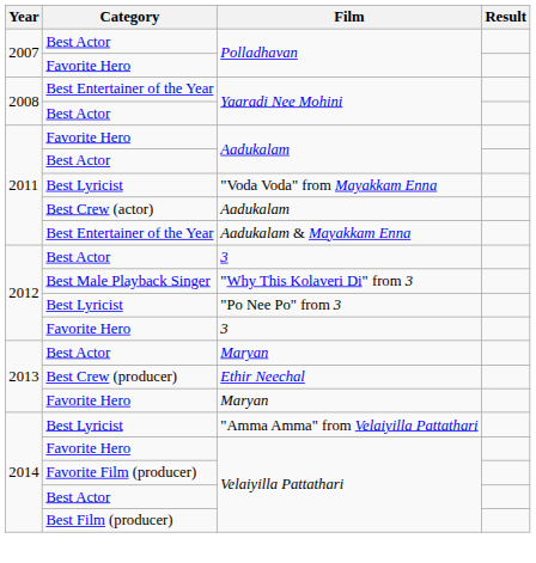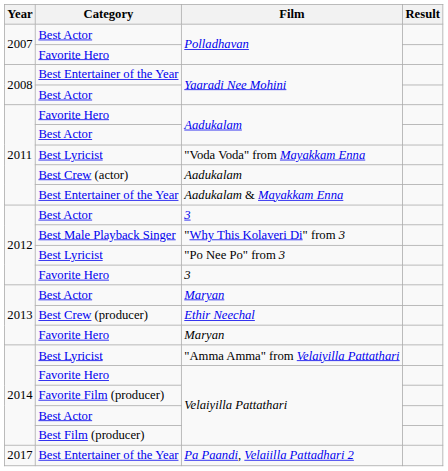 <table class="wikitable plainrowheaders sortable">
 <tr>
 <th>Year</th>
 <th>Category</th>
 <th>Film</th>
 <th>Result</th>
 </tr>
 <tr>
 <td rowspan="2">2007</td>
 <td><a href='#'>Best Actor</a></td>
 <td rowspan="2"><em><a href='#'>Polladhavan</a></em></td>
 <td></td>
 </tr>
 <tr>
 <td><a href='#'>Favorite Hero</a></td>
 <td></td>
 </tr>
 <tr>
 <td rowspan="2">2008</td>
 <td><a href='#'>Best Entertainer of the Year</a></td>
 <td rowspan="2"><em><a href='#'>Yaaradi Nee Mohini</a></em></td>
 <td></td>
 </tr>
 <tr>
 <td><a href='#'>Best Actor</a></td>
 <td></td>
 </tr>
 <tr>
 <td rowspan="5">2011</td>
 <td><a href='#'>Favorite Hero</a></td>
 <td rowspan="2"><em><a href='#'>Aadukalam</a></em></td>
 <td></td>
 </tr>
 <tr>
 <td><a href='#'>Best Actor</a></td>
 <td></td>
 </tr>
 <tr>
 <td><a href='#'>Best Lyricist</a></td>
 <td>"Voda Voda" from <em><a href='#'>Mayakkam Enna</a></em></td>
 <td></td>
 </tr>
 <tr>
 <td><a href='#'>Best Crew</a> (actor)</td>
 <td><em>Aadukalam</em></td>
 <td></td>
 </tr>
 <tr>
 <td><a href='#'>Best Entertainer of the Year</a></td>
 <td><em>Aadukalam</em> & <em><a href='#'>Mayakkam Enna</a></em></td>
 <td></td>
 </tr>
 <tr>
 <td rowspan="4">2012</td>
 <td><a href='#'>Best Actor</a></td>
 <td><em><a href='#'>3</a></em></td>
 <td></td>
 </tr>
 <tr>
 <td><a href='#'>Best Male Playback Singer</a></td>
 <td>"<a href='#'>Why This Kolaveri Di</a>" from <em>3</em></td>
 <td></td>
 </tr>
 <tr>
 <td><a href='#'>Best Lyricist</a></td>
 <td>"Po Nee Po" from <em>3</em></td>
 <td></td>
 </tr>
 <tr>
 <td><a href='#'>Favorite Hero</a></td>
 <td><em>3</em></td>
 <td></td>
 </tr>
 <tr>
 <td rowspan="3">2013</td>
 <td><a href='#'>Best Actor</a></td>
 <td><em><a href='#'>Maryan</a></em></td>
 <td></td>
 </tr>
 <tr>
 <td><a href='#'>Best Crew</a> (producer)</td>
 <td><em><a href='#'>Ethir Neechal</a></em></td>
 <td></td>
 </tr>
 <tr>
 <td><a href='#'>Favorite Hero</a></td>
 <td><em>Maryan</em></td>
 <td></td>
 </tr>
 <tr>
 <td rowspan="5">2014</td>
 <td><a href='#'>Best Lyricist</a></td>
 <td>"Amma Amma" from <em><a href='#'>Velaiyilla Pattathari</a></em></td>
 <td></td>
 </tr>
 <tr>
 <td><a href='#'>Favorite Hero</a></td>
 <td rowspan="4"><em>Velaiyilla Pattathari</em></td>
 <td></td>
 </tr>
 <tr>
 <td><a href='#'>Favorite Film</a> (producer)</td>
 <td></td>
 </tr>
 <tr>
 <td><a href='#'>Best Actor</a></td>
 <td></td>
 </tr>
 <tr>
 <td><a href='#'>Best Film</a> (producer)</td>
 <td></td>
 </tr>
+<tr>
+<td rowspan="1">2017</td>
+<td><a href='#'>Best Entertainer of the Year</a></td>
+<td><em><a href='#'>Pa Paandi</a></em>, <em><a href='#'>Velaiilla Pattadhari 2</a></em></td>
+<td></td>
+</tr>
 </table>
